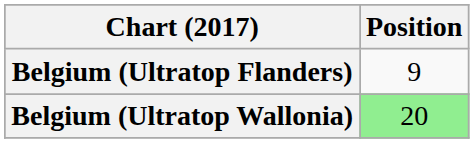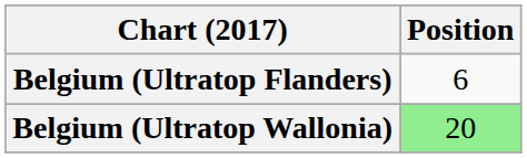 <table class="wikitable sortable plainrowheaders" style="text-align:center">
 <tr>
 <th scope="col">Chart (2017)</th>
 <th scope="col">Position</th>
 </tr>
 <tr>
 <th scope="row">Belgium (Ultratop Flanders)</th>
-<td>9</td>
+<td>6</td>
 </tr>
 <tr>
 <th scope="row">Belgium (Ultratop Wallonia)</th>
 <td style="background: lightgreen;">20</td>
 </tr>
 </table>
